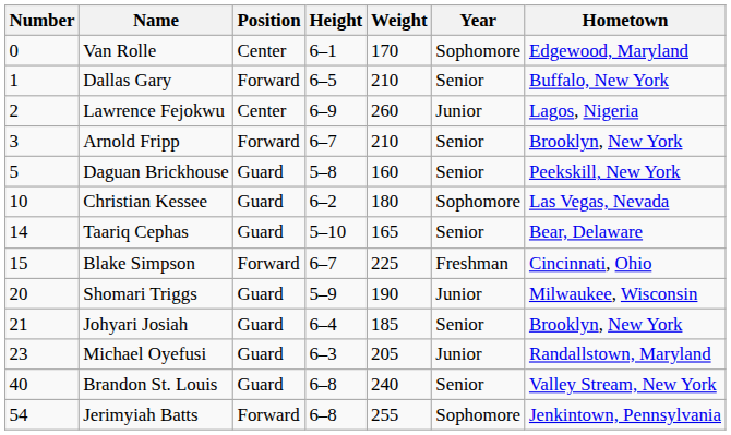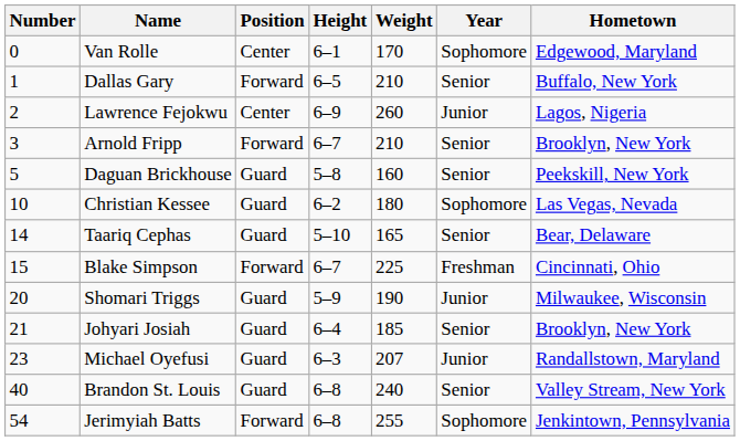 <table class="wikitable sortable" style="font-size: 95%;">
 <tr>
 <th>Number</th>
 <th>Name</th>
 <th>Position</th>
 <th>Height</th>
 <th>Weight</th>
 <th>Year</th>
 <th>Hometown</th>
 </tr>
 <tr>
 <td>0</td>
 <td>Van Rolle</td>
 <td>Center</td>
 <td>6–1</td>
 <td>170</td>
 <td>Sophomore</td>
 <td><a href='#'>Edgewood, Maryland</a></td>
 </tr>
 <tr>
 <td>1</td>
 <td>Dallas Gary</td>
 <td>Forward</td>
 <td>6–5</td>
 <td>210</td>
 <td>Senior</td>
 <td><a href='#'>Buffalo, New York</a></td>
 </tr>
 <tr>
 <td>2</td>
 <td>Lawrence Fejokwu</td>
 <td>Center</td>
 <td>6–9</td>
 <td>260</td>
 <td>Junior</td>
 <td><a href='#'>Lagos</a>, <a href='#'>Nigeria</a></td>
 </tr>
 <tr>
 <td>3</td>
 <td>Arnold Fripp</td>
 <td>Forward</td>
 <td>6–7</td>
 <td>210</td>
 <td>Senior</td>
 <td><a href='#'>Brooklyn</a>, <a href='#'>New York</a></td>
 </tr>
 <tr>
 <td>5</td>
 <td>Daguan Brickhouse</td>
 <td>Guard</td>
 <td>5–8</td>
 <td>160</td>
 <td>Senior</td>
 <td><a href='#'>Peekskill, New York</a></td>
 </tr>
 <tr>
 <td>10</td>
 <td>Christian Kessee</td>
 <td>Guard</td>
 <td>6–2</td>
 <td>180</td>
 <td>Sophomore</td>
 <td><a href='#'>Las Vegas, Nevada</a></td>
 </tr>
 <tr>
 <td>14</td>
 <td>Taariq Cephas</td>
 <td>Guard</td>
 <td>5–10</td>
 <td>165</td>
 <td>Senior</td>
 <td><a href='#'>Bear, Delaware</a></td>
 </tr>
 <tr>
 <td>15</td>
 <td>Blake Simpson</td>
 <td>Forward</td>
 <td>6–7</td>
 <td>225</td>
 <td>Freshman</td>
 <td><a href='#'>Cincinnati</a>, <a href='#'>Ohio</a></td>
 </tr>
 <tr>
 <td>20</td>
 <td>Shomari Triggs</td>
 <td>Guard</td>
 <td>5–9</td>
 <td>190</td>
 <td>Junior</td>
 <td><a href='#'>Milwaukee</a>, <a href='#'>Wisconsin</a></td>
 </tr>
 <tr>
 <td>21</td>
 <td>Johyari Josiah</td>
 <td>Guard</td>
 <td>6–4</td>
 <td>185</td>
 <td>Senior</td>
 <td><a href='#'>Brooklyn</a>, <a href='#'>New York</a></td>
 </tr>
 <tr>
 <td>23</td>
 <td>Michael Oyefusi</td>
 <td>Guard</td>
 <td>6–3</td>
-<td>205</td>
+<td>207</td>
 <td>Junior</td>
 <td><a href='#'>Randallstown, Maryland</a></td>
 </tr>
 <tr>
 <td>40</td>
 <td>Brandon St. Louis</td>
 <td>Guard</td>
 <td>6–8</td>
 <td>240</td>
 <td>Senior</td>
 <td><a href='#'>Valley Stream, New York</a></td>
 </tr>
 <tr>
 <td>54</td>
 <td>Jerimyiah Batts</td>
 <td>Forward</td>
 <td>6–8</td>
 <td>255</td>
 <td>Sophomore</td>
 <td><a href='#'>Jenkintown, Pennsylvania</a></td>
 </tr>
 </table>
